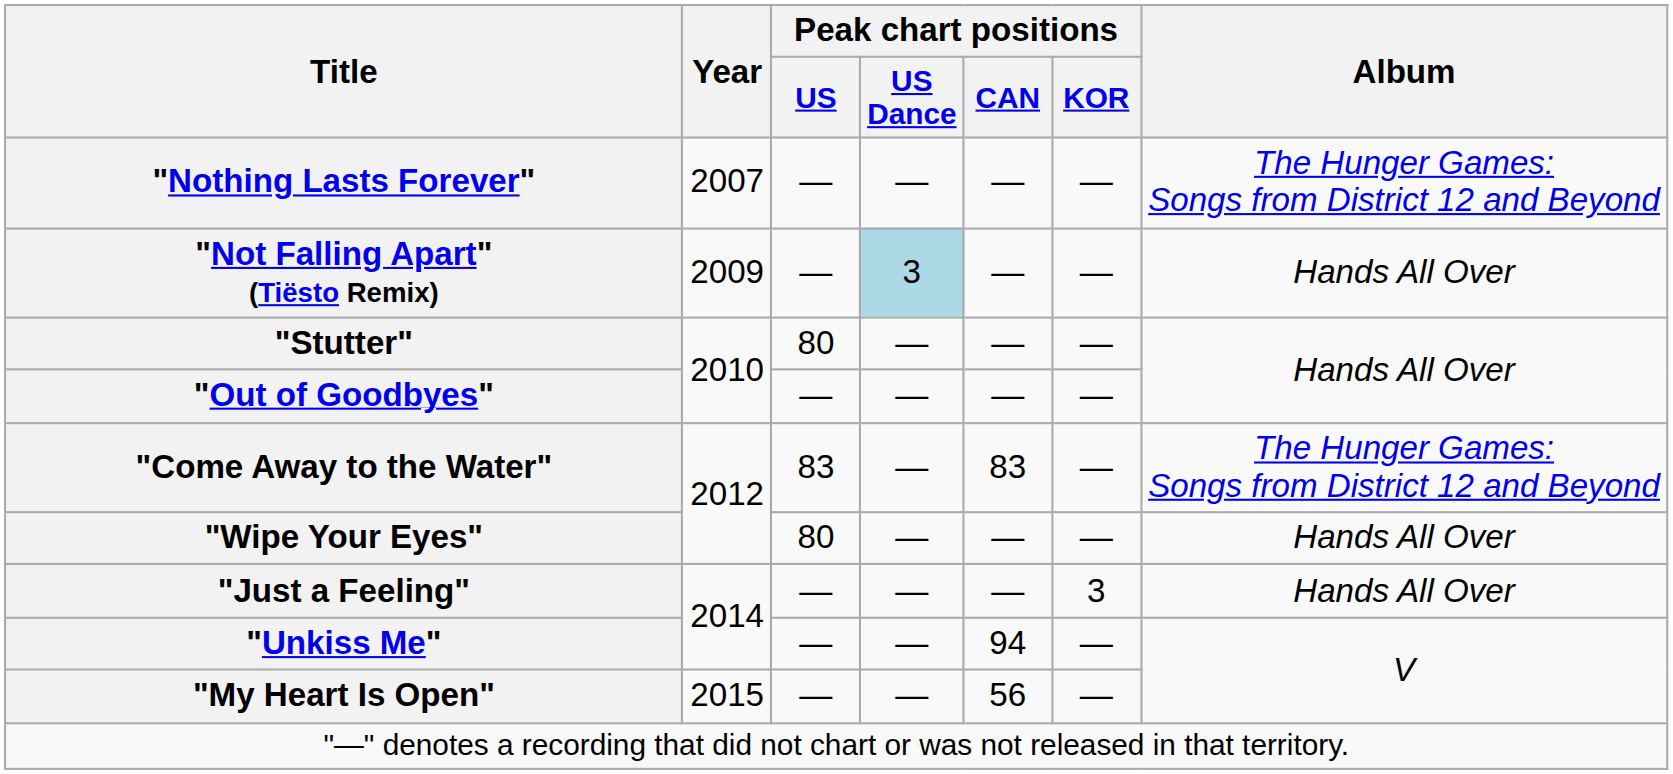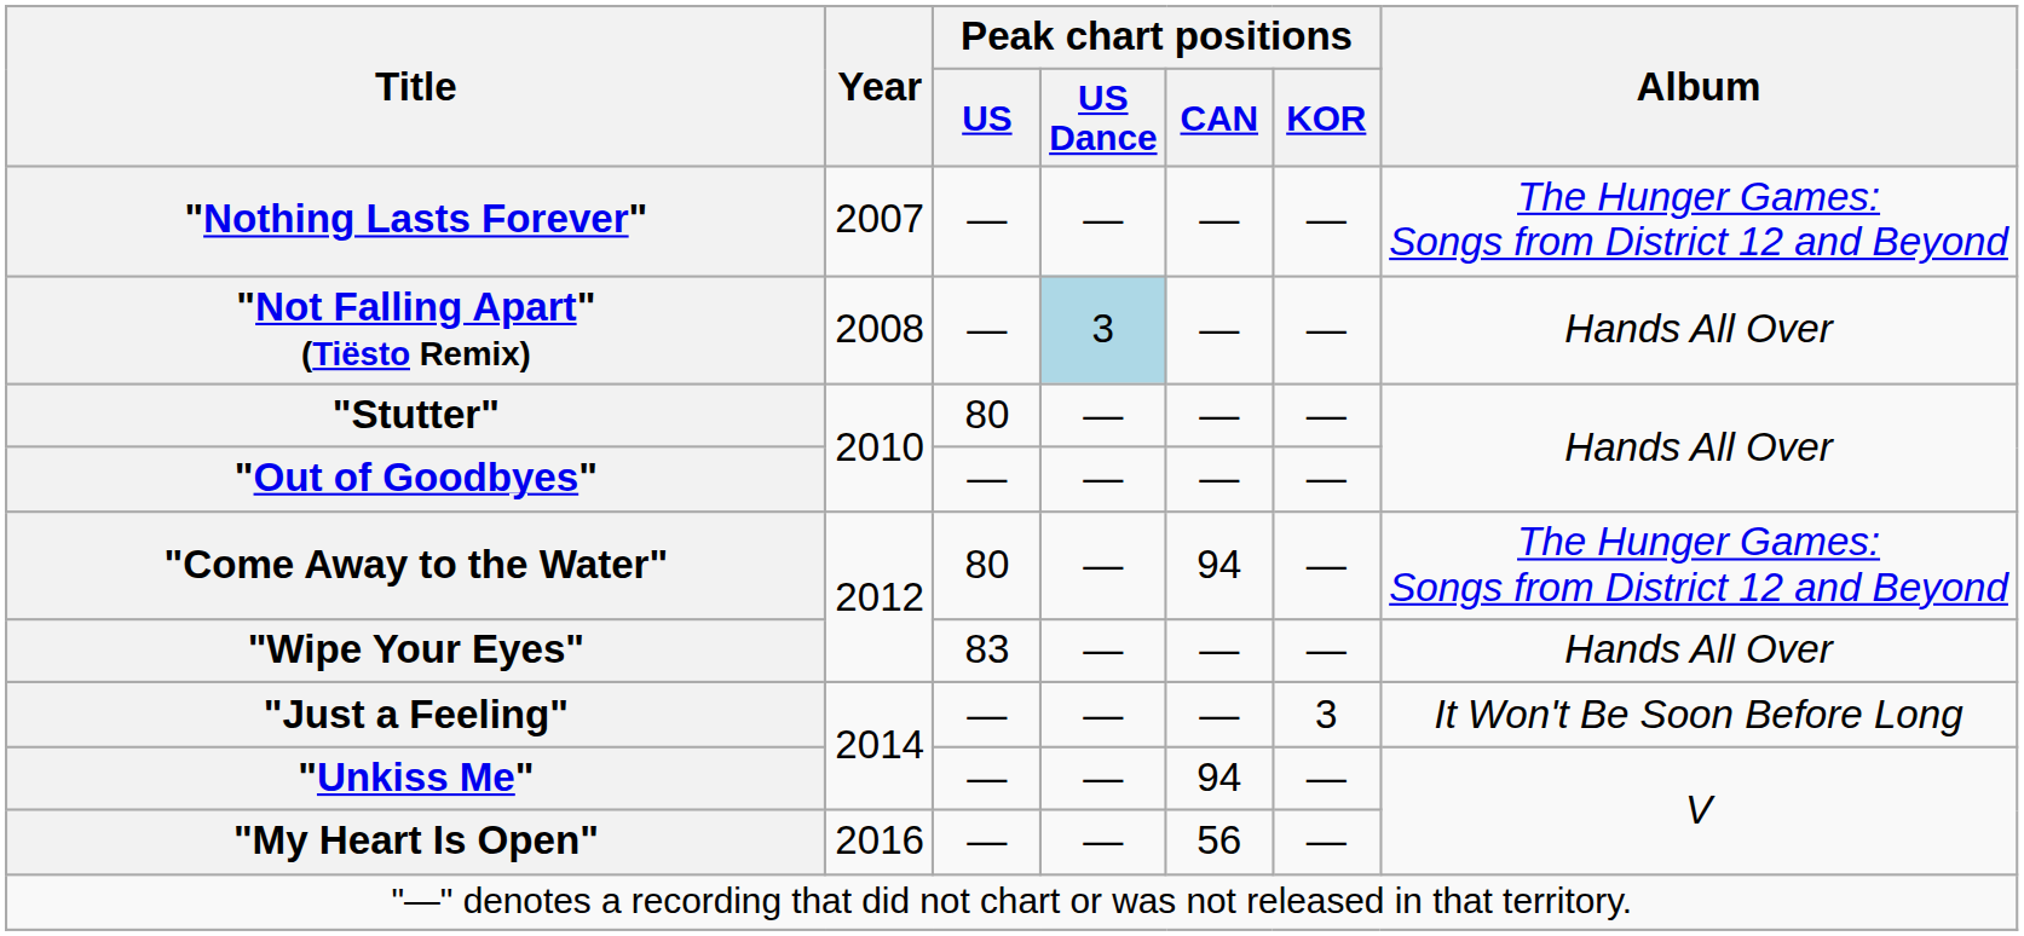 <table class="wikitable plainrowheaders" style="text-align:center;" border="1">
 <tr>
 <th scope="col" rowspan="2" style="width:20em;">Title</th>
 <th scope="col" rowspan="2">Year</th>
 <th scope="col" colspan="4">Peak chart positions</th>
 <th scope="col" rowspan="2">Album</th>
 </tr>
 <tr>
 <th scope="col" style="width:2.5em;font-size:90%;"><a href='#'>US</a><br></th>
 <th scope="col" style="width:2.5em;font-size:90%;"><a href='#'>US<br>Dance</a><br></th>
 <th scope="col" style="width:2.5em;font-size:90%;"><a href='#'>CAN</a><br></th>
 <th scope="col" style="width:2.5em;font-size:90%;"><a href='#'>KOR</a><br></th>
 </tr>
 <tr>
 <th scope="row">"<a href='#'>Nothing Lasts Forever</a>"</th>
 <td>2007</td>
 <td>—</td>
 <td>—</td>
 <td>—</td>
 <td>—</td>
 <td><em><a href='#'>The Hunger Games: <br> Songs from District 12 and Beyond</a></em></td>
 </tr>
 <tr>
 <th scope="row">"<a href='#'>Not Falling Apart</a>"<br><small>(<a href='#'>Tiësto</a> Remix)</small></th>
-<td>2009</td>
+<td>2008</td>
 <td>—</td>
 <td style="background: lightblue;">3</td>
 <td>—</td>
 <td>—</td>
 <td><em>Hands All Over</em></td>
 </tr>
 <tr>
 <th scope="row">"Stutter"</th>
 <td rowspan="2">2010</td>
 <td>80</td>
 <td>—</td>
 <td>—</td>
 <td>—</td>
 <td rowspan="2"><em>Hands All Over</em></td>
 </tr>
 <tr>
 <th scope="row">"<a href='#'>Out of Goodbyes</a>"<br></th>
 <td>—</td>
 <td>—</td>
 <td>—</td>
 <td>—</td>
 </tr>
 <tr>
 <th scope="row">"Come Away to the Water"<br></th>
 <td rowspan="2">2012</td>
-<td>83</td>
+<td>80</td>
 <td>—</td>
-<td>83</td>
+<td>94</td>
 <td>—</td>
 <td><em><a href='#'>The Hunger Games: <br> Songs from District 12 and Beyond</a></em></td>
 </tr>
 <tr>
 <th scope="row">"Wipe Your Eyes"</th>
-<td>80</td>
+<td>83</td>
 <td>—</td>
 <td>—</td>
 <td>—</td>
 <td><em>Hands All Over</em></td>
 </tr>
 <tr>
 <th scope="row">"Just a Feeling"</th>
 <td rowspan="2">2014</td>
 <td>—</td>
 <td>—</td>
 <td>—</td>
 <td>3</td>
-<td><em>Hands All Over</em></td>
+<td><em>It Won't Be Soon Before Long</em></td>
 </tr>
 <tr>
 <th scope="row">"<a href='#'>Unkiss Me</a>"</th>
 <td>—</td>
 <td>—</td>
 <td>94</td>
 <td>—</td>
 <td rowspan="2"><em>V</em></td>
 </tr>
 <tr>
 <th scope="row">"My Heart Is Open"<br></th>
-<td>2015</td>
+<td>2016</td>
 <td>—</td>
 <td>—</td>
 <td>56</td>
 <td>—</td>
 </tr>
 <tr>
 <td colspan="8" style="font-size:90%">"—" denotes a recording that did not chart or was not released in that territory.</td>
 </tr>
 </table>
